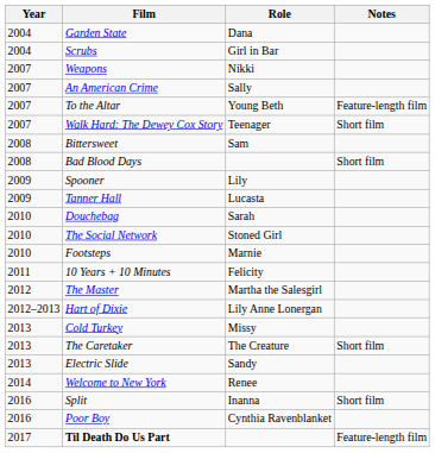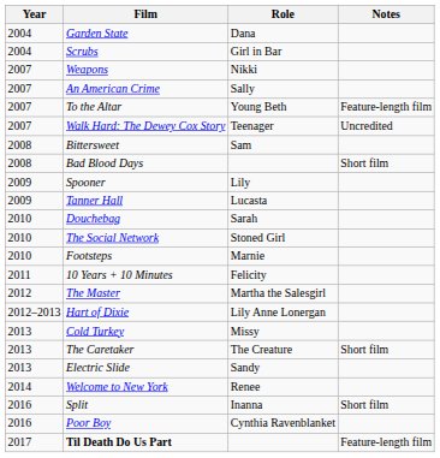 <table class="wikitable sortable">
 <tr>
 <th>Year</th>
 <th>Film</th>
 <th>Role</th>
 <th>Notes</th>
 </tr>
 <tr>
 <td>2004</td>
 <td><em><a href='#'>Garden State</a></em></td>
 <td>Dana</td>
 <td></td>
 </tr>
 <tr>
 <td>2004</td>
 <td><em><a href='#'>Scrubs</a></em></td>
 <td>Girl in Bar</td>
 <td></td>
 </tr>
 <tr>
 <td>2007</td>
 <td><em><a href='#'>Weapons</a></em></td>
 <td>Nikki</td>
 <td></td>
 </tr>
 <tr>
 <td>2007</td>
 <td><em><a href='#'>An American Crime</a></em></td>
 <td>Sally</td>
 <td></td>
 </tr>
 <tr>
 <td>2007</td>
 <td><em>To the Altar</em></td>
 <td>Young Beth</td>
 <td>Feature-length film</td>
 </tr>
 <tr>
 <td>2007</td>
 <td><em><a href='#'>Walk Hard: The Dewey Cox Story</a></em></td>
 <td>Teenager</td>
-<td>Short film</td>
+<td>Uncredited</td>
 </tr>
 <tr>
 <td>2008</td>
 <td><em>Bittersweet</em></td>
 <td>Sam</td>
 <td></td>
 </tr>
 <tr>
 <td>2008</td>
 <td><em>Bad Blood Days</em></td>
 <td></td>
 <td>Short film</td>
 </tr>
 <tr>
 <td>2009</td>
 <td><em>Spooner </em></td>
 <td>Lily</td>
 <td></td>
 </tr>
 <tr>
 <td>2009</td>
 <td><em><a href='#'>Tanner Hall</a></em></td>
 <td>Lucasta</td>
 <td></td>
 </tr>
 <tr>
 <td>2010</td>
 <td><em><a href='#'>Douchebag</a></em></td>
 <td>Sarah</td>
 <td></td>
 </tr>
 <tr>
 <td>2010</td>
 <td><em><a href='#'>The Social Network </a></em></td>
 <td>Stoned Girl</td>
 <td></td>
 </tr>
 <tr>
 <td>2010</td>
 <td><em>Footsteps</em></td>
 <td>Marnie</td>
 <td></td>
 </tr>
 <tr>
 <td>2011</td>
 <td><em>10 Years + 10 Minutes</em></td>
 <td>Felicity</td>
 <td></td>
 </tr>
 <tr>
 <td>2012</td>
 <td><em><a href='#'>The Master</a></em></td>
 <td>Martha the Salesgirl</td>
 <td></td>
 </tr>
 <tr>
 <td>2012–2013</td>
 <td><em><a href='#'>Hart of Dixie</a></em></td>
 <td>Lily Anne Lonergan</td>
 <td></td>
 </tr>
 <tr>
 <td>2013</td>
 <td><em><a href='#'>Cold Turkey</a></em></td>
 <td>Missy</td>
 <td></td>
 </tr>
 <tr>
 <td>2013</td>
 <td><em>The Caretaker </em></td>
 <td>The Creature</td>
 <td>Short film</td>
 </tr>
 <tr>
 <td>2013</td>
 <td><em>Electric Slide</em></td>
 <td>Sandy</td>
 <td></td>
 </tr>
 <tr>
 <td>2014</td>
 <td><em><a href='#'>Welcome to New York</a></em></td>
 <td>Renee</td>
 <td></td>
 </tr>
 <tr>
 <td>2016</td>
 <td><em>Split</em></td>
 <td>Inanna</td>
 <td>Short film</td>
 </tr>
 <tr>
 <td>2016</td>
 <td><em><a href='#'>Poor Boy</a></em></td>
 <td>Cynthia Ravenblanket</td>
 <td></td>
 </tr>
 <tr>
 <td>2017</td>
 <td><strong>Til Death Do Us Part<em></td>
 <td></td>
 <td>Feature-length film</td>
 </tr>
 </table>
